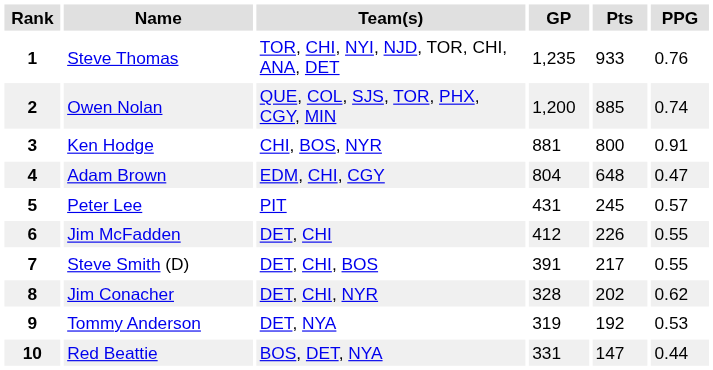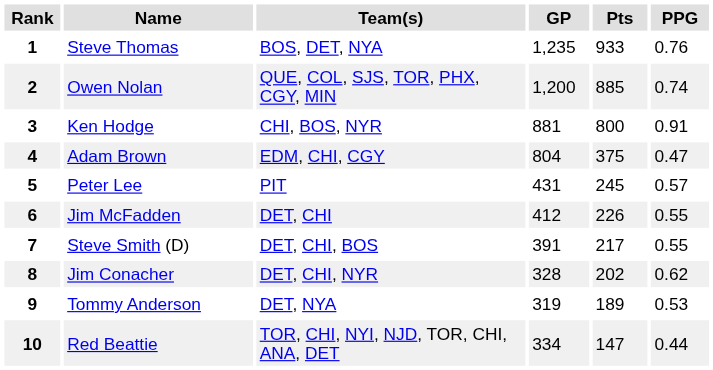 <table id="Table3" cellspacing="3" cellpadding="3" style="font-size:95%;">
 <tr style="text-align:center; background:#e0e0e0">
 <th style="width:3em;">Rank</th>
 <th style="width:13em;">Name</th>
 <th style="width:20em;">Team(s)</th>
 <th style="width:3.3em;">GP</th>
 <th style="width:3.3em;">Pts</th>
 <th style="width:3.3em;">PPG</th>
 </tr>
 <tr>
 <th>1</th>
 <td><a href='#'>Steve Thomas</a></td>
-<td><a href='#'>TOR</a>, <a href='#'>CHI</a>, <a href='#'>NYI</a>, <a href='#'>NJD</a>, TOR, CHI, <a href='#'>ANA</a>, <a href='#'>DET</a></td>
+<td><a href='#'>BOS</a>, <a href='#'>DET</a>, <a href='#'>NYA</a></td>
 <td>1,235</td>
 <td>933</td>
 <td>0.76</td>
 </tr>
 <tr style="background:#f0f0f0;">
 <th>2</th>
 <td><a href='#'>Owen Nolan</a></td>
 <td><a href='#'>QUE</a>, <a href='#'>COL</a>, <a href='#'>SJS</a>, <a href='#'>TOR</a>, <a href='#'>PHX</a>, <a href='#'>CGY</a>, <a href='#'>MIN</a></td>
 <td>1,200</td>
 <td>885</td>
 <td>0.74</td>
 </tr>
 <tr>
 <th>3</th>
 <td><a href='#'>Ken Hodge</a></td>
 <td><a href='#'>CHI</a>, <a href='#'>BOS</a>, <a href='#'>NYR</a></td>
 <td>881</td>
 <td>800</td>
 <td>0.91</td>
 </tr>
 <tr style="background:#f0f0f0;">
 <th>4</th>
 <td><a href='#'>Adam Brown</a></td>
 <td><a href='#'>EDM</a>, <a href='#'>CHI</a>, <a href='#'>CGY</a></td>
 <td>804</td>
-<td>648</td>
+<td>375</td>
 <td>0.47</td>
 </tr>
 <tr>
 <th>5</th>
 <td><a href='#'>Peter Lee</a></td>
 <td><a href='#'>PIT</a></td>
 <td>431</td>
 <td>245</td>
 <td>0.57</td>
 </tr>
 <tr style="background:#f0f0f0;">
 <th>6</th>
 <td><a href='#'>Jim McFadden</a></td>
 <td><a href='#'>DET</a>, <a href='#'>CHI</a></td>
 <td>412</td>
 <td>226</td>
 <td>0.55</td>
 </tr>
 <tr>
 <th>7</th>
 <td><a href='#'>Steve Smith</a>  (D)</td>
 <td><a href='#'>DET</a>, <a href='#'>CHI</a>, <a href='#'>BOS</a></td>
 <td>391</td>
 <td>217</td>
 <td>0.55</td>
 </tr>
 <tr style="background:#f0f0f0;">
 <th>8</th>
 <td><a href='#'>Jim Conacher</a></td>
 <td><a href='#'>DET</a>, <a href='#'>CHI</a>, <a href='#'>NYR</a></td>
 <td>328</td>
 <td>202</td>
 <td>0.62</td>
 </tr>
 <tr>
 <th>9</th>
 <td><a href='#'>Tommy Anderson</a></td>
 <td><a href='#'>DET</a>, <a href='#'>NYA</a></td>
 <td>319</td>
-<td>192</td>
+<td>189</td>
 <td>0.53</td>
 </tr>
 <tr style="background:#f0f0f0;">
 <th>10</th>
 <td><a href='#'>Red Beattie</a></td>
-<td><a href='#'>BOS</a>, <a href='#'>DET</a>, <a href='#'>NYA</a></td>
-<td>331</td>
+<td><a href='#'>TOR</a>, <a href='#'>CHI</a>, <a href='#'>NYI</a>, <a href='#'>NJD</a>, TOR, CHI, <a href='#'>ANA</a>, <a href='#'>DET</a></td>
+<td>334</td>
 <td>147</td>
 <td>0.44</td>
 </tr>
 </table>
